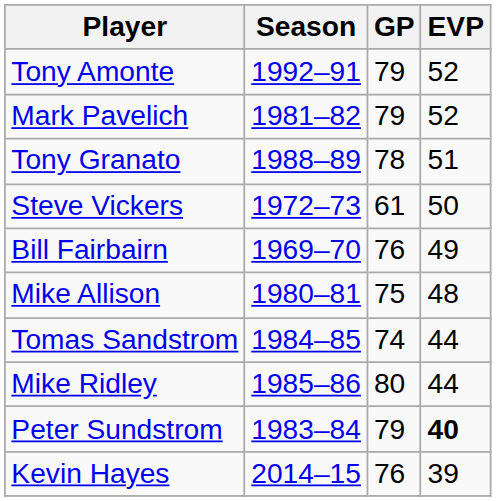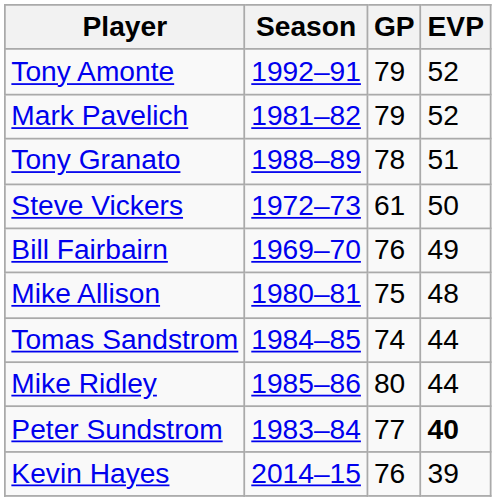 <table class="wikitable">
 <tr>
 <th>Player</th>
 <th>Season</th>
 <th>GP</th>
 <th>EVP</th>
 </tr>
 <tr>
 <td><a href='#'>Tony Amonte</a></td>
 <td><a href='#'>1992–91</a></td>
 <td>79</td>
 <td>52</td>
 </tr>
 <tr>
 <td><a href='#'>Mark Pavelich</a></td>
 <td><a href='#'>1981–82</a></td>
 <td>79</td>
 <td>52</td>
 </tr>
 <tr>
 <td><a href='#'>Tony Granato</a></td>
 <td><a href='#'>1988–89</a></td>
 <td>78</td>
 <td>51</td>
 </tr>
 <tr>
 <td><a href='#'>Steve Vickers</a></td>
 <td><a href='#'>1972–73</a></td>
 <td>61</td>
 <td>50</td>
 </tr>
 <tr>
 <td><a href='#'>Bill Fairbairn</a></td>
 <td><a href='#'>1969–70</a></td>
 <td>76</td>
 <td>49</td>
 </tr>
 <tr>
 <td><a href='#'>Mike Allison</a></td>
 <td><a href='#'>1980–81</a></td>
 <td>75</td>
 <td>48</td>
 </tr>
 <tr>
 <td><a href='#'>Tomas Sandstrom</a></td>
 <td><a href='#'>1984–85</a></td>
 <td>74</td>
 <td>44</td>
 </tr>
 <tr>
 <td><a href='#'>Mike Ridley</a></td>
 <td><a href='#'>1985–86</a></td>
 <td>80</td>
 <td>44</td>
 </tr>
 <tr>
 <td><a href='#'>Peter Sundstrom</a></td>
 <td><a href='#'>1983–84</a></td>
-<td>79</td>
+<td>77</td>
 <td><strong>40</strong></td>
 </tr>
 <tr>
 <td><a href='#'>Kevin Hayes</a></td>
 <td><a href='#'>2014–15</a></td>
 <td>76</td>
 <td>39</td>
 </tr>
 </table>
